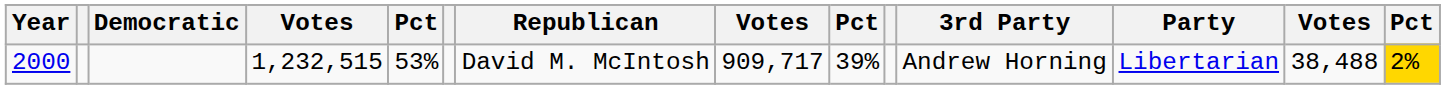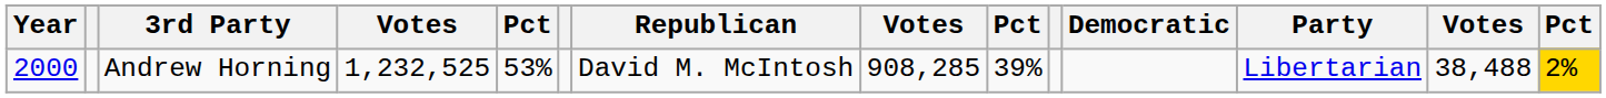 <table class="wikitable" style="margin:0.5em ; font-size:95%">
 <tr>
 <th>Year</th>
 <th></th>
-<th>Democratic</th>
+<th>3rd Party</th>
 <th>Votes</th>
 <th>Pct</th>
 <th></th>
 <th>Republican</th>
 <th>Votes</th>
 <th>Pct</th>
 <th></th>
-<th>3rd Party</th>
+<th>Democratic</th>
 <th>Party</th>
 <th>Votes</th>
 <th>Pct</th>
 </tr>
 <tr>
 <td><a href='#'>2000</a></td>
 <td></td>
-<td><strong></strong></td>
-<td>1,232,515</td>
+<td>Andrew Horning</td>
+<td>1,232,525</td>
 <td>53%</td>
 <td></td>
 <td>David M. McIntosh</td>
-<td>909,717</td>
+<td>908,285</td>
 <td>39%</td>
 <td></td>
-<td>Andrew Horning</td>
+<td><strong></strong></td>
 <td><a href='#'>Libertarian</a></td>
 <td>38,488</td>
 <td style="background: gold;">2%</td>
 </tr>
 </table>
